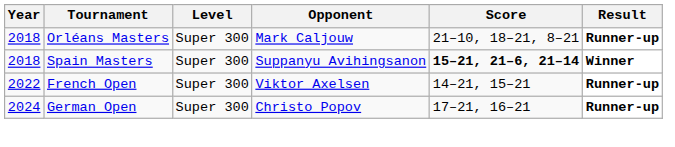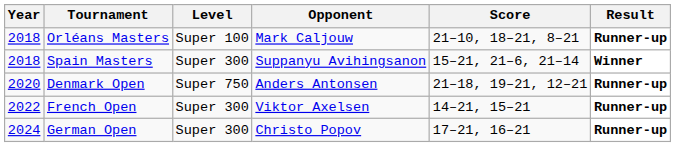 <table class="sortable wikitable" style="font-size: 90%;">
 <tr>
 <th>Year</th>
 <th>Tournament</th>
 <th>Level</th>
 <th>Opponent</th>
 <th>Score</th>
 <th>Result</th>
 </tr>
 <tr>
 <td align="center"><a href='#'>2018</a></td>
 <td align="left"><a href='#'>Orléans Masters</a></td>
-<td align="left">Super 300</td>
+<td align="left">Super 100</td>
 <td align="left"> <a href='#'>Mark Caljouw</a></td>
 <td align="left">21–10, 18–21, 8–21</td>
 <td style="text-align:left; background:white"> <strong>Runner-up</strong></td>
 </tr>
 <tr>
 <td align="center"><a href='#'>2018</a></td>
 <td align="left"><a href='#'>Spain Masters</a></td>
 <td align="left">Super 300</td>
 <td align="left"> <a href='#'>Suppanyu Avihingsanon</a></td>
-<td align="left"><strong>15–21, 21–6, 21–14</strong></td>
+<td align="left">15–21, 21–6, 21–14</td>
 <td style="text-align:left; background:white"> <strong>Winner</strong></td>
+</tr>
+<tr>
+<td align="center"><a href='#'>2020</a></td>
+<td align="left"><a href='#'>Denmark Open</a></td>
+<td align="left">Super 750</td>
+<td align="left"> <a href='#'>Anders Antonsen</a></td>
+<td align="left">21–18, 19–21, 12–21</td>
+<td style="text-align:left; background:white"> <strong>Runner-up</strong></td>
 </tr>
 <tr>
 <td align="center"><a href='#'>2022</a></td>
 <td align="left"><a href='#'>French Open</a></td>
 <td align="left">Super 300</td>
 <td align="left"> <a href='#'>Viktor Axelsen</a></td>
 <td align="left">14–21, 15–21</td>
 <td style="text-align:left; background:white"> <strong>Runner-up</strong></td>
 </tr>
 <tr>
 <td align="center"><a href='#'>2024</a></td>
 <td align="left"><a href='#'>German Open</a></td>
 <td align="left">Super 300</td>
 <td align="left"> <a href='#'>Christo Popov</a></td>
 <td align="left">17–21, 16–21</td>
 <td style="text-align:left; background:white"> <strong>Runner-up</strong></td>
 </tr>
 </table>
